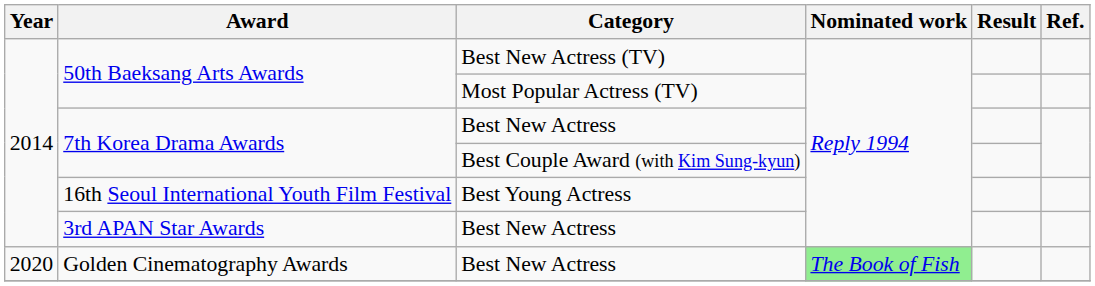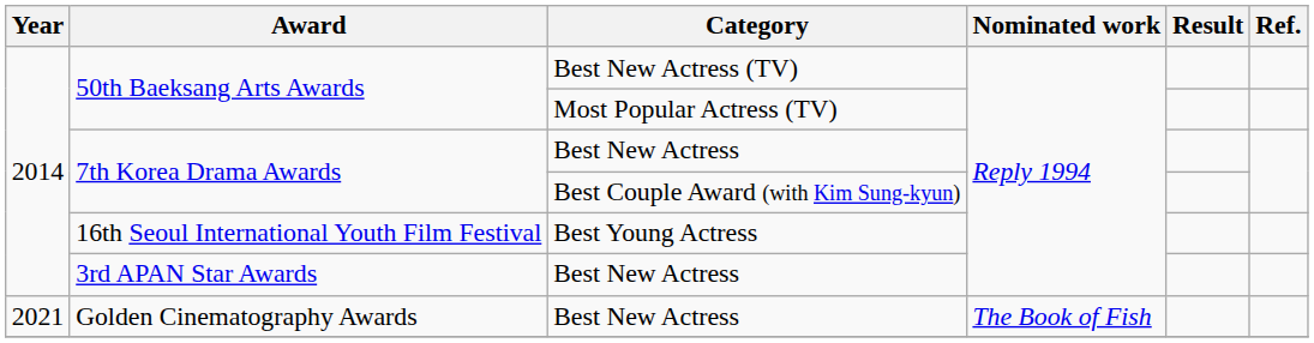 <table class="wikitable">
 <tr>
 <th>Year</th>
 <th>Award</th>
 <th>Category</th>
 <th>Nominated work</th>
 <th>Result</th>
 <th>Ref.</th>
 </tr>
 <tr>
 <td rowspan="6">2014</td>
 <td rowspan="2"><a href='#'>50th Baeksang Arts Awards</a></td>
 <td>Best New Actress (TV)</td>
 <td rowspan="6"><em><a href='#'>Reply 1994</a></em></td>
 <td></td>
 <td></td>
 </tr>
 <tr>
 <td>Most Popular Actress (TV)</td>
 <td></td>
 <td></td>
 </tr>
 <tr>
 <td rowspan="2"><a href='#'>7th Korea Drama Awards</a></td>
 <td>Best New Actress</td>
 <td></td>
 <td rowspan=2></td>
 </tr>
 <tr>
 <td>Best Couple Award <small>(with <a href='#'>Kim Sung-kyun</a>)</small></td>
 <td></td>
 </tr>
 <tr>
 <td>16th <a href='#'>Seoul International Youth Film Festival</a></td>
 <td>Best Young Actress</td>
 <td></td>
 <td></td>
 </tr>
 <tr>
 <td><a href='#'>3rd APAN Star Awards</a></td>
 <td>Best New Actress</td>
 <td></td>
 <td></td>
 </tr>
 <tr>
-<td>2020</td>
+<td>2021</td>
 <td>Golden Cinematography Awards</td>
 <td>Best New Actress</td>
-<td style="background: lightgreen;"><em><a href='#'>The Book of Fish</a></em></td>
+<td><em><a href='#'>The Book of Fish</a></em></td>
 <td></td>
 <td></td>
 </tr>
 <tr>
 </tr>
 </table>
